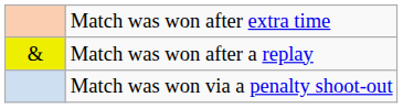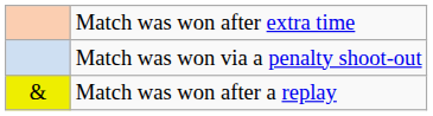 <table class="wikitable">
 <tr>
 <td width="40px" bgcolor="#FBCEB1" align="center"></td>
 <td>Match was won after <a href='#'>extra time</a></td>
 </tr>
 <tr>
+<td width="40px" bgcolor="#cedff2" align="center"></td>
+<td>Match was won via a <a href='#'>penalty shoot-out</a></td>
+</tr>
+<tr>
 <td width="40px" bgcolor="#eeee00" align="center">&</td>
 <td>Match was won after a <a href='#'>replay</a></td>
 </tr>
-<tr>
-<td width="40px" bgcolor="#cedff2" align="center"></td>
-<td>Match was won via a <a href='#'>penalty shoot-out</a></td>
-</tr>
 </table>
